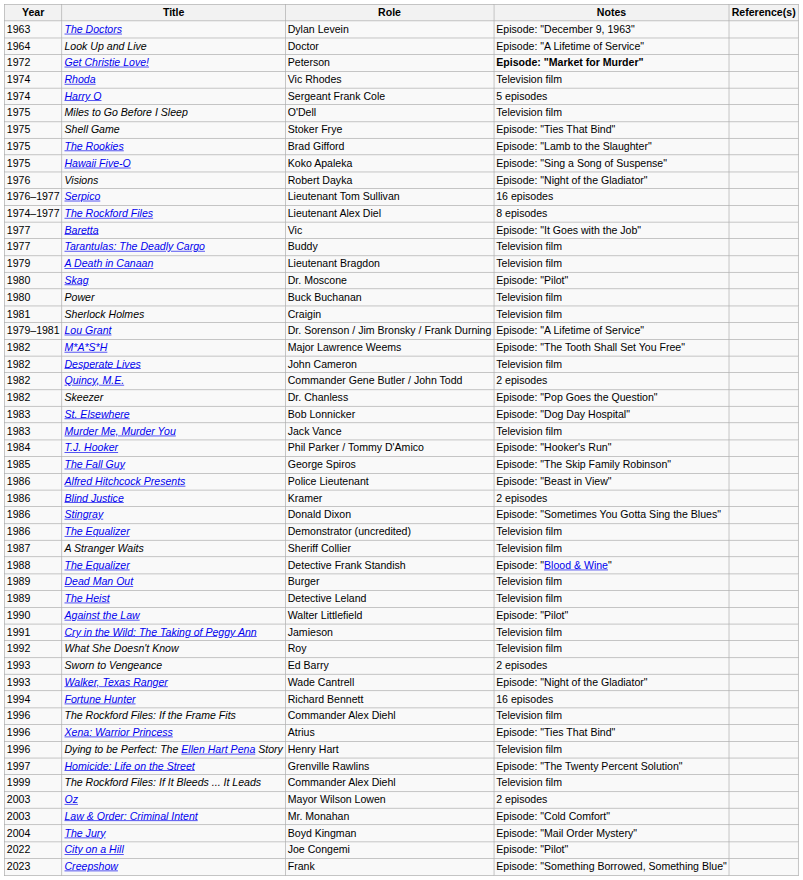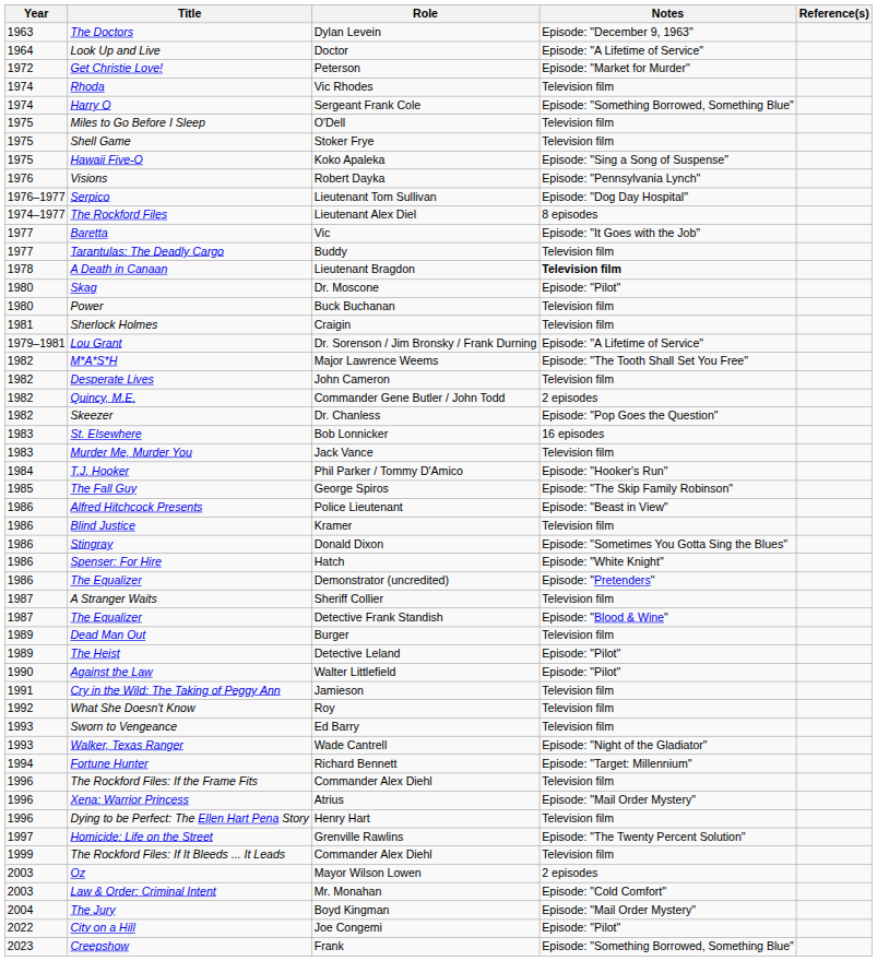 <table class="wikitable sortable">
 <tr>
 <th>Year</th>
 <th>Title</th>
 <th>Role</th>
 <th>Notes</th>
 <th>Reference(s)</th>
 </tr>
 <tr>
 <td>1963</td>
 <td><em><a href='#'>The Doctors</a></em></td>
 <td>Dylan Levein</td>
 <td>Episode: "December 9, 1963"</td>
 <td></td>
 </tr>
 <tr>
 <td>1964</td>
 <td><em>Look Up and Live</em></td>
 <td>Doctor</td>
 <td>Episode: "A Lifetime of Service"</td>
 <td></td>
 </tr>
 <tr>
 <td>1972</td>
 <td><em><a href='#'>Get Christie Love!</a></em></td>
 <td>Peterson</td>
-<td><strong>Episode: "Market for Murder"</strong></td>
+<td>Episode: "Market for Murder"</td>
 <td></td>
 </tr>
 <tr>
 <td>1974</td>
 <td><em><a href='#'>Rhoda</a></em></td>
 <td>Vic Rhodes</td>
 <td>Television film</td>
 <td></td>
 </tr>
 <tr>
 <td>1974</td>
 <td><em><a href='#'>Harry O</a></em></td>
 <td>Sergeant Frank Cole</td>
-<td>5 episodes</td>
+<td>Episode: "Something Borrowed, Something Blue"</td>
 <td></td>
 </tr>
 <tr>
 <td>1975</td>
 <td><em>Miles to Go Before I Sleep</em></td>
 <td>O'Dell</td>
 <td>Television film</td>
 <td></td>
 </tr>
 <tr>
 <td>1975</td>
 <td><em>Shell Game</em></td>
 <td>Stoker Frye</td>
-<td>Episode: "Ties That Bind"</td>
-<td></td>
-</tr>
-<tr>
-<td>1975</td>
-<td><em><a href='#'>The Rookies</a></em></td>
-<td>Brad Gifford</td>
-<td>Episode: "Lamb to the Slaughter"</td>
+<td>Television film</td>
 <td></td>
 </tr>
 <tr>
 <td>1975</td>
 <td><em><a href='#'>Hawaii Five-O</a></em></td>
 <td>Koko Apaleka</td>
 <td>Episode: "Sing a Song of Suspense"</td>
 <td></td>
 </tr>
 <tr>
 <td>1976</td>
 <td><em>Visions</em></td>
 <td>Robert Dayka</td>
-<td>Episode: "Night of the Gladiator"</td>
+<td>Episode: "Pennsylvania Lynch"</td>
 <td></td>
 </tr>
 <tr>
 <td>1976–1977</td>
 <td><em><a href='#'>Serpico</a></em></td>
 <td>Lieutenant Tom Sullivan</td>
-<td>16 episodes</td>
+<td>Episode: "Dog Day Hospital"</td>
 <td></td>
 </tr>
 <tr>
 <td>1974–1977</td>
 <td><em><a href='#'>The Rockford Files</a></em></td>
 <td>Lieutenant Alex Diel</td>
 <td>8 episodes</td>
 <td></td>
 </tr>
 <tr>
 <td>1977</td>
 <td><em><a href='#'>Baretta</a></em></td>
 <td>Vic</td>
 <td>Episode: "It Goes with the Job"</td>
 <td></td>
 </tr>
 <tr>
 <td>1977</td>
 <td><em><a href='#'>Tarantulas: The Deadly Cargo</a></em></td>
 <td>Buddy</td>
 <td>Television film</td>
 <td></td>
 </tr>
 <tr>
-<td>1979</td>
+<td>1978</td>
 <td><em><a href='#'>A Death in Canaan</a></em></td>
 <td>Lieutenant Bragdon</td>
-<td>Television film</td>
+<td><strong>Television film</strong></td>
 <td></td>
 </tr>
 <tr>
 <td>1980</td>
 <td><em><a href='#'>Skag</a></em></td>
 <td>Dr. Moscone</td>
 <td>Episode: "Pilot"</td>
 <td></td>
 </tr>
 <tr>
 <td>1980</td>
 <td><em>Power</em></td>
 <td>Buck Buchanan</td>
 <td>Television film</td>
 <td></td>
 </tr>
 <tr>
 <td>1981</td>
 <td><em>Sherlock Holmes</em></td>
 <td>Craigin</td>
 <td>Television film</td>
 <td></td>
 </tr>
 <tr>
 <td>1979–1981</td>
 <td><em><a href='#'>Lou Grant</a></em></td>
 <td>Dr. Sorenson / Jim Bronsky / Frank Durning</td>
 <td>Episode: "A Lifetime of Service"</td>
 <td></td>
 </tr>
 <tr>
 <td>1982</td>
 <td><em><a href='#'>M*A*S*H</a></em></td>
 <td>Major Lawrence Weems</td>
 <td>Episode: "The Tooth Shall Set You Free"</td>
 <td></td>
 </tr>
 <tr>
 <td>1982</td>
 <td><em><a href='#'>Desperate Lives</a></em></td>
 <td>John Cameron</td>
 <td>Television film</td>
 <td></td>
 </tr>
 <tr>
 <td>1982</td>
 <td><em><a href='#'>Quincy, M.E.</a></em></td>
 <td>Commander Gene Butler / John Todd</td>
 <td>2 episodes</td>
 <td></td>
 </tr>
 <tr>
 <td>1982</td>
 <td><em>Skeezer</em></td>
 <td>Dr. Chanless</td>
 <td>Episode: "Pop Goes the Question"</td>
 <td></td>
 </tr>
 <tr>
 <td>1983</td>
 <td><em><a href='#'>St. Elsewhere</a></em></td>
 <td>Bob Lonnicker</td>
-<td>Episode: "Dog Day Hospital"</td>
+<td>16 episodes</td>
 <td></td>
 </tr>
 <tr>
 <td>1983</td>
 <td><em><a href='#'>Murder Me, Murder You</a></em></td>
 <td>Jack Vance</td>
 <td>Television film</td>
 <td></td>
 </tr>
 <tr>
 <td>1984</td>
 <td><em><a href='#'>T.J. Hooker</a></em></td>
 <td>Phil Parker / Tommy D'Amico</td>
 <td>Episode: "Hooker's Run"</td>
 <td></td>
 </tr>
 <tr>
 <td>1985</td>
 <td><em><a href='#'>The Fall Guy</a></em></td>
 <td>George Spiros</td>
 <td>Episode: "The Skip Family Robinson"</td>
 <td></td>
 </tr>
 <tr>
 <td>1986</td>
 <td><em><a href='#'>Alfred Hitchcock Presents</a></em></td>
 <td>Police Lieutenant</td>
 <td>Episode: "Beast in View"</td>
 <td></td>
 </tr>
 <tr>
 <td>1986</td>
 <td><em><a href='#'>Blind Justice</a></em></td>
 <td>Kramer</td>
-<td>2 episodes</td>
+<td>Television film</td>
 <td></td>
 </tr>
 <tr>
 <td>1986</td>
 <td><em><a href='#'>Stingray</a></em></td>
 <td>Donald Dixon</td>
 <td>Episode: "Sometimes You Gotta Sing the Blues"</td>
 <td></td>
 </tr>
 <tr>
 <td>1986</td>
+<td><em><a href='#'>Spenser: For Hire</a></em></td>
+<td>Hatch</td>
+<td>Episode: "White Knight"</td>
+<td></td>
+</tr>
+<tr>
+<td>1986</td>
 <td><em><a href='#'>The Equalizer</a></em></td>
 <td>Demonstrator (uncredited)</td>
-<td>Television film</td>
+<td>Episode: "<a href='#'>Pretenders</a>"</td>
 <td></td>
 </tr>
 <tr>
 <td>1987</td>
 <td><em>A Stranger Waits</em></td>
 <td>Sheriff Collier</td>
 <td>Television film</td>
 <td></td>
 </tr>
 <tr>
-<td>1988</td>
+<td>1987</td>
 <td><em><a href='#'>The Equalizer</a></em></td>
 <td>Detective Frank Standish</td>
 <td>Episode: "<a href='#'>Blood & Wine</a>"</td>
 <td></td>
 </tr>
 <tr>
 <td>1989</td>
 <td><em><a href='#'>Dead Man Out</a></em></td>
 <td>Burger</td>
 <td>Television film</td>
 <td></td>
 </tr>
 <tr>
 <td>1989</td>
 <td><em><a href='#'>The Heist</a></em></td>
 <td>Detective Leland</td>
-<td>Television film</td>
+<td>Episode: "Pilot"</td>
 <td></td>
 </tr>
 <tr>
 <td>1990</td>
 <td><em><a href='#'>Against the Law</a></em></td>
 <td>Walter Littlefield</td>
 <td>Episode: "Pilot"</td>
 <td></td>
 </tr>
 <tr>
 <td>1991</td>
 <td><em><a href='#'>Cry in the Wild: The Taking of Peggy Ann</a></em></td>
 <td>Jamieson</td>
 <td>Television film</td>
 <td></td>
 </tr>
 <tr>
 <td>1992</td>
 <td><em>What She Doesn't Know</em></td>
 <td>Roy</td>
 <td>Television film</td>
 <td></td>
 </tr>
 <tr>
 <td>1993</td>
 <td><em>Sworn to Vengeance</em></td>
 <td>Ed Barry</td>
-<td>2 episodes</td>
+<td>Television film</td>
 <td></td>
 </tr>
 <tr>
 <td>1993</td>
 <td><em><a href='#'>Walker, Texas Ranger</a></em></td>
 <td>Wade Cantrell</td>
 <td>Episode: "Night of the Gladiator"</td>
 <td></td>
 </tr>
 <tr>
 <td>1994</td>
 <td><em><a href='#'>Fortune Hunter</a></em></td>
 <td>Richard Bennett</td>
-<td>16 episodes</td>
+<td>Episode: "Target: Millennium"</td>
 <td></td>
 </tr>
 <tr>
 <td>1996</td>
 <td><em>The Rockford Files: If the Frame Fits</em></td>
 <td>Commander Alex Diehl</td>
 <td>Television film</td>
 <td></td>
 </tr>
 <tr>
 <td>1996</td>
 <td><em><a href='#'>Xena: Warrior Princess</a></em></td>
 <td>Atrius</td>
-<td>Episode: "Ties That Bind"</td>
+<td>Episode: "Mail Order Mystery"</td>
 <td></td>
 </tr>
 <tr>
 <td>1996</td>
 <td><em>Dying to be Perfect: The <a href='#'>Ellen Hart Pena</a> Story</em></td>
 <td>Henry Hart</td>
 <td>Television film</td>
 <td></td>
 </tr>
 <tr>
 <td>1997</td>
 <td><em><a href='#'>Homicide: Life on the Street</a></em></td>
 <td>Grenville Rawlins</td>
 <td>Episode: "The Twenty Percent Solution"</td>
 <td></td>
 </tr>
 <tr>
 <td>1999</td>
 <td><em>The Rockford Files: If It Bleeds ... It Leads</em></td>
 <td>Commander Alex Diehl</td>
 <td>Television film</td>
 <td></td>
 </tr>
 <tr>
 <td>2003</td>
 <td><em><a href='#'>Oz</a></em></td>
 <td>Mayor Wilson Lowen</td>
 <td>2 episodes</td>
 <td></td>
 </tr>
 <tr>
 <td>2003</td>
 <td><em><a href='#'>Law & Order: Criminal Intent</a></em></td>
 <td>Mr. Monahan</td>
 <td>Episode: "Cold Comfort"</td>
 <td></td>
 </tr>
 <tr>
 <td>2004</td>
 <td><em><a href='#'>The Jury</a></em></td>
 <td>Boyd Kingman</td>
 <td>Episode: "Mail Order Mystery"</td>
 <td></td>
 </tr>
 <tr>
 <td>2022</td>
 <td><em><a href='#'>City on a Hill</a></em></td>
 <td>Joe Congemi</td>
 <td>Episode: "Pilot"</td>
 <td></td>
 </tr>
 <tr>
 <td>2023</td>
 <td><em><a href='#'>Creepshow</a></em></td>
 <td>Frank</td>
 <td>Episode: "Something Borrowed, Something Blue"</td>
 <td></td>
 </tr>
 </table>
